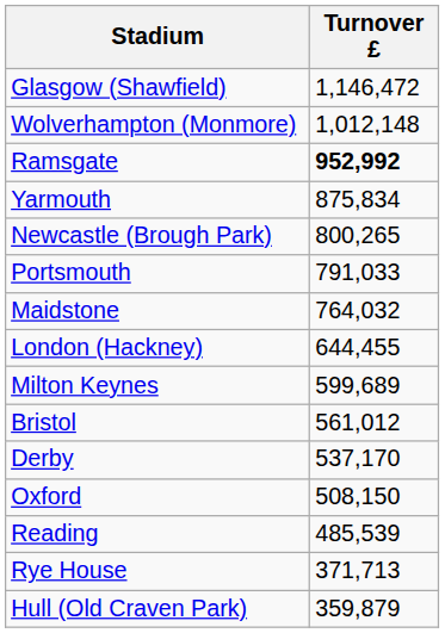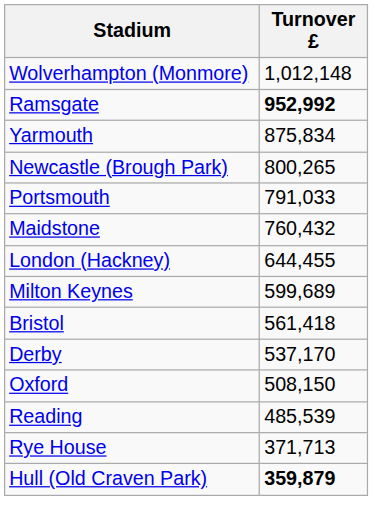 <table class="wikitable">
 <tr>
 <th width=200>Stadium</th>
 <th width=80>Turnover £</th>
-</tr>
-<tr>
-<td><a href='#'>Glasgow (Shawfield)</a></td>
-<td>1,146,472</td>
 </tr>
 <tr>
 <td><a href='#'>Wolverhampton (Monmore)</a></td>
 <td>1,012,148</td>
 </tr>
 <tr>
 <td><a href='#'>Ramsgate</a></td>
 <td><strong>952,992</strong></td>
 </tr>
 <tr>
 <td><a href='#'>Yarmouth</a></td>
 <td>875,834</td>
 </tr>
 <tr>
 <td><a href='#'>Newcastle (Brough Park)</a></td>
 <td>800,265</td>
 </tr>
 <tr>
 <td><a href='#'>Portsmouth</a></td>
 <td>791,033</td>
 </tr>
 <tr>
 <td><a href='#'>Maidstone</a></td>
-<td>764,032</td>
+<td>760,432</td>
 </tr>
 <tr>
 <td><a href='#'>London (Hackney)</a></td>
 <td>644,455</td>
 </tr>
 <tr>
 <td><a href='#'>Milton Keynes</a></td>
 <td>599,689</td>
 </tr>
 <tr>
 <td><a href='#'>Bristol</a></td>
-<td>561,012</td>
+<td>561,418</td>
 </tr>
 <tr>
 <td><a href='#'>Derby</a></td>
 <td>537,170</td>
 </tr>
 <tr>
 <td><a href='#'>Oxford</a></td>
 <td>508,150</td>
 </tr>
 <tr>
 <td><a href='#'>Reading</a></td>
 <td>485,539</td>
 </tr>
 <tr>
 <td><a href='#'>Rye House</a></td>
 <td>371,713</td>
 </tr>
 <tr>
 <td><a href='#'>Hull (Old Craven Park)</a></td>
-<td>359,879</td>
+<td><strong>359,879</strong></td>
 </tr>
 </table>
